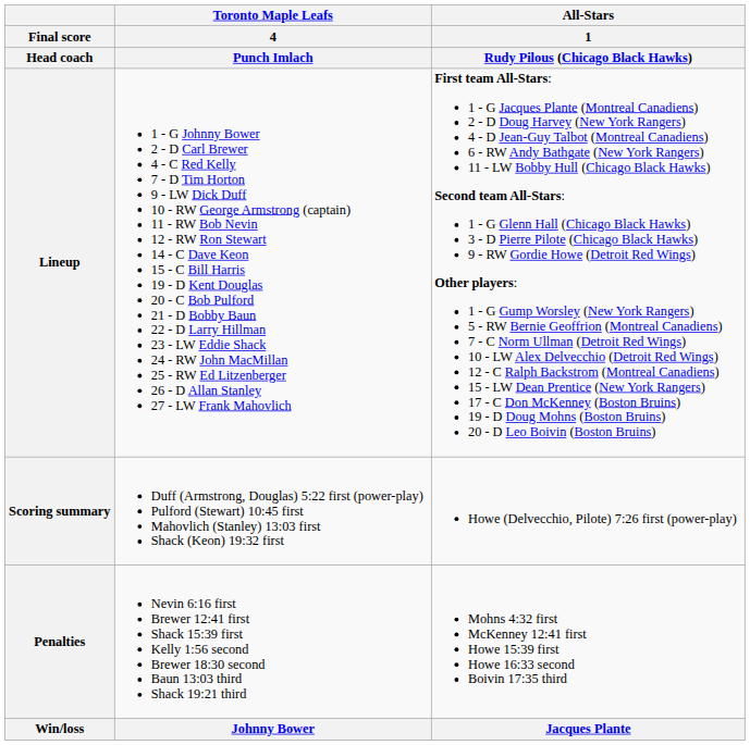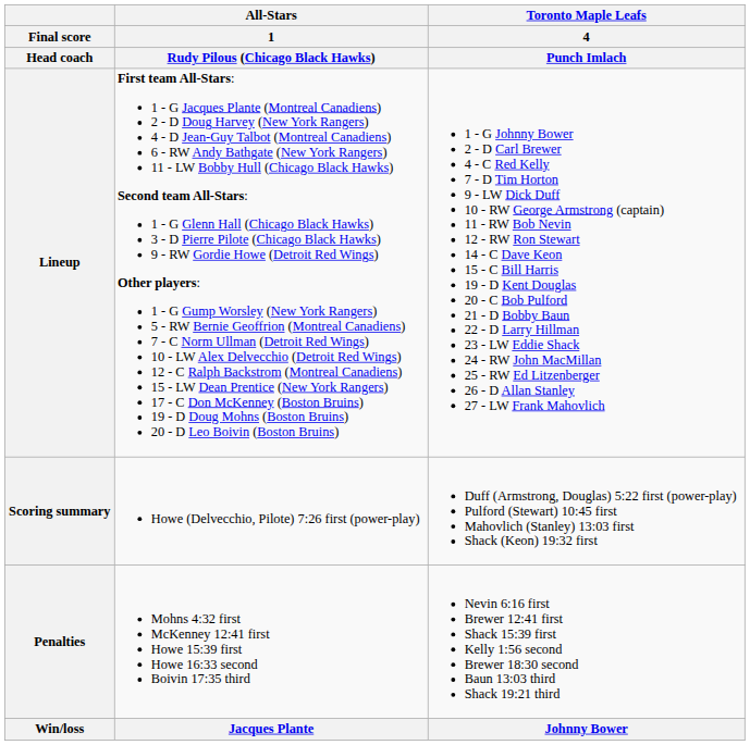 <table class="wikitable" style="width:100%">
 <tr>
 <th></th>
+<th>All-Stars</th>
 <th><a href='#'>Toronto Maple Leafs</a></th>
-<th>All-Stars</th>
 </tr>
 <tr>
 <th>Final score</th>
+<th>1</th>
 <th>4</th>
-<th>1</th>
 </tr>
 <tr>
 <th>Head coach</th>
+<th><a href='#'>Rudy Pilous</a> (<a href='#'>Chicago Black Hawks</a>)</th>
 <th><a href='#'>Punch Imlach</a></th>
-<th><a href='#'>Rudy Pilous</a> (<a href='#'>Chicago Black Hawks</a>)</th>
 </tr>
 <tr>
 <th>Lineup</th>
+<td><strong>First team All-Stars</strong>:<br><ul><li>1 - G <a href='#'>Jacques Plante</a> (<a href='#'>Montreal Canadiens</a>)</li><li>2 - D <a href='#'>Doug Harvey</a> (<a href='#'>New York Rangers</a>)</li><li>4 - D <a href='#'>Jean-Guy Talbot</a> (<a href='#'>Montreal Canadiens</a>)</li><li>6 - RW <a href='#'>Andy Bathgate</a> (<a href='#'>New York Rangers</a>)</li><li>11 - LW <a href='#'>Bobby Hull</a> (<a href='#'>Chicago Black Hawks</a>)</li></ul><strong>Second team All-Stars</strong>:<ul><li>1 - G <a href='#'>Glenn Hall</a> (<a href='#'>Chicago Black Hawks</a>)</li><li>3 - D <a href='#'>Pierre Pilote</a> (<a href='#'>Chicago Black Hawks</a>)</li><li>9 - RW <a href='#'>Gordie Howe</a> (<a href='#'>Detroit Red Wings</a>)</li></ul><strong>Other players</strong>:<ul><li>1 - G <a href='#'>Gump Worsley</a> (<a href='#'>New York Rangers</a>)</li><li>5 - RW <a href='#'>Bernie Geoffrion</a> (<a href='#'>Montreal Canadiens</a>)</li><li>7 - C <a href='#'>Norm Ullman</a> (<a href='#'>Detroit Red Wings</a>)</li><li>10 - LW <a href='#'>Alex Delvecchio</a> (<a href='#'>Detroit Red Wings</a>)</li><li>12 - C <a href='#'>Ralph Backstrom</a> (<a href='#'>Montreal Canadiens</a>)</li><li>15 - LW <a href='#'>Dean Prentice</a> (<a href='#'>New York Rangers</a>)</li><li>17 - C <a href='#'>Don McKenney</a> (<a href='#'>Boston Bruins</a>)</li><li>19 - D <a href='#'>Doug Mohns</a> (<a href='#'>Boston Bruins</a>)</li><li>20 - D <a href='#'>Leo Boivin</a> (<a href='#'>Boston Bruins</a>)</li></ul></td>
 <td><br><ul><li>1 - G <a href='#'>Johnny Bower</a></li><li>2 - D <a href='#'>Carl Brewer</a></li><li>4 - C <a href='#'>Red Kelly</a></li><li>7 - D <a href='#'>Tim Horton</a></li><li>9 - LW <a href='#'>Dick Duff</a></li><li>10 - RW <a href='#'>George Armstrong</a> (captain)</li><li>11 - RW <a href='#'>Bob Nevin</a></li><li>12 - RW <a href='#'>Ron Stewart</a></li><li>14 - C <a href='#'>Dave Keon</a></li><li>15 - C <a href='#'>Bill Harris</a></li><li>19 - D <a href='#'>Kent Douglas</a></li><li>20 - C <a href='#'>Bob Pulford</a></li><li>21 - D <a href='#'>Bobby Baun</a></li><li>22 - D <a href='#'>Larry Hillman</a></li><li>23 - LW <a href='#'>Eddie Shack</a></li><li>24 - RW <a href='#'>John MacMillan</a></li><li>25 - RW <a href='#'>Ed Litzenberger</a></li><li>26 - D <a href='#'>Allan Stanley</a></li><li>27 - LW <a href='#'>Frank Mahovlich</a></li></ul></td>
-<td><strong>First team All-Stars</strong>:<br><ul><li>1 - G <a href='#'>Jacques Plante</a> (<a href='#'>Montreal Canadiens</a>)</li><li>2 - D <a href='#'>Doug Harvey</a> (<a href='#'>New York Rangers</a>)</li><li>4 - D <a href='#'>Jean-Guy Talbot</a> (<a href='#'>Montreal Canadiens</a>)</li><li>6 - RW <a href='#'>Andy Bathgate</a> (<a href='#'>New York Rangers</a>)</li><li>11 - LW <a href='#'>Bobby Hull</a> (<a href='#'>Chicago Black Hawks</a>)</li></ul><strong>Second team All-Stars</strong>:<ul><li>1 - G <a href='#'>Glenn Hall</a> (<a href='#'>Chicago Black Hawks</a>)</li><li>3 - D <a href='#'>Pierre Pilote</a> (<a href='#'>Chicago Black Hawks</a>)</li><li>9 - RW <a href='#'>Gordie Howe</a> (<a href='#'>Detroit Red Wings</a>)</li></ul><strong>Other players</strong>:<ul><li>1 - G <a href='#'>Gump Worsley</a> (<a href='#'>New York Rangers</a>)</li><li>5 - RW <a href='#'>Bernie Geoffrion</a> (<a href='#'>Montreal Canadiens</a>)</li><li>7 - C <a href='#'>Norm Ullman</a> (<a href='#'>Detroit Red Wings</a>)</li><li>10 - LW <a href='#'>Alex Delvecchio</a> (<a href='#'>Detroit Red Wings</a>)</li><li>12 - C <a href='#'>Ralph Backstrom</a> (<a href='#'>Montreal Canadiens</a>)</li><li>15 - LW <a href='#'>Dean Prentice</a> (<a href='#'>New York Rangers</a>)</li><li>17 - C <a href='#'>Don McKenney</a> (<a href='#'>Boston Bruins</a>)</li><li>19 - D <a href='#'>Doug Mohns</a> (<a href='#'>Boston Bruins</a>)</li><li>20 - D <a href='#'>Leo Boivin</a> (<a href='#'>Boston Bruins</a>)</li></ul></td>
 </tr>
 <tr>
 <th>Scoring summary</th>
+<td><br><ul><li>Howe (Delvecchio, Pilote) 7:26 first (power-play)</li></ul></td>
 <td><br><ul><li>Duff (Armstrong, Douglas) 5:22 first (power-play)</li><li>Pulford (Stewart) 10:45 first</li><li>Mahovlich (Stanley) 13:03 first</li><li>Shack (Keon) 19:32 first</li></ul></td>
-<td><br><ul><li>Howe (Delvecchio, Pilote) 7:26 first (power-play)</li></ul></td>
 </tr>
 <tr>
 <th>Penalties</th>
+<td><br><ul><li>Mohns 4:32 first</li><li>McKenney 12:41 first</li><li>Howe 15:39 first</li><li>Howe 16:33 second</li><li>Boivin 17:35 third</li></ul></td>
 <td><br><ul><li>Nevin 6:16 first</li><li>Brewer 12:41 first</li><li>Shack 15:39 first</li><li>Kelly 1:56 second</li><li>Brewer 18:30 second</li><li>Baun 13:03 third</li><li>Shack 19:21 third</li></ul></td>
-<td><br><ul><li>Mohns 4:32 first</li><li>McKenney 12:41 first</li><li>Howe 15:39 first</li><li>Howe 16:33 second</li><li>Boivin 17:35 third</li></ul></td>
 </tr>
 <tr>
 <th>Win/loss</th>
+<th><a href='#'>Jacques Plante</a></th>
 <th><a href='#'>Johnny Bower</a></th>
-<th><a href='#'>Jacques Plante</a></th>
 </tr>
 </table>
